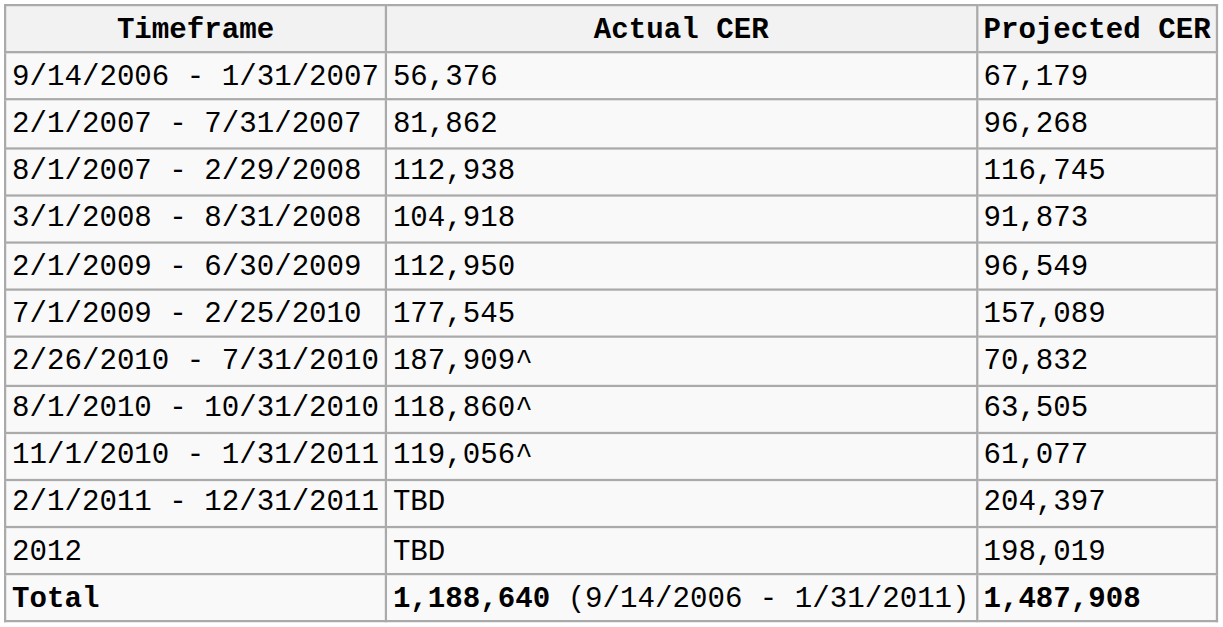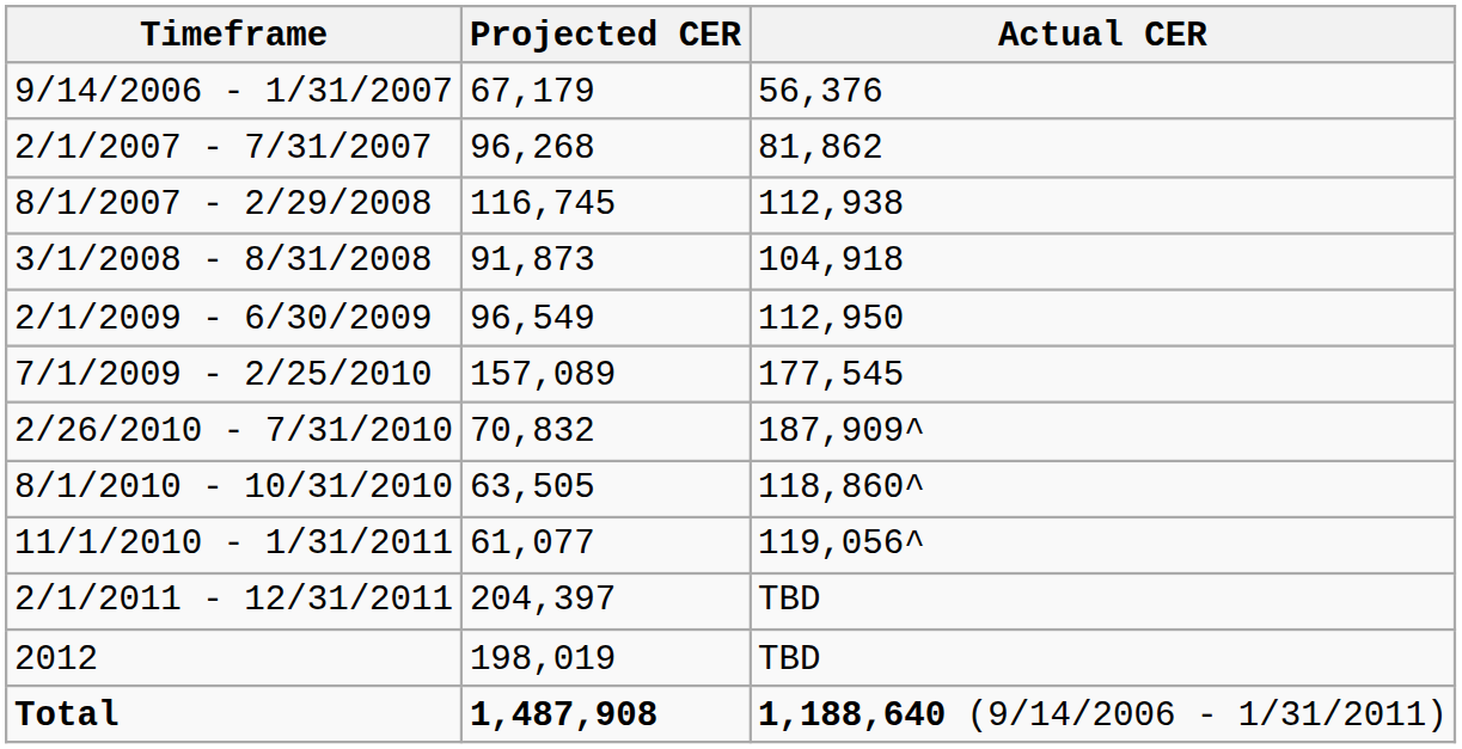 <table class="wikitable sortable">
 <tr>
 <th>Timeframe</th>
+<th>Projected CER</th>
 <th>Actual CER</th>
-<th>Projected CER</th>
 </tr>
 <tr>
 <td>9/14/2006 - 1/31/2007</td>
+<td>67,179</td>
 <td>56,376</td>
-<td>67,179</td>
 </tr>
 <tr>
 <td>2/1/2007 - 7/31/2007</td>
+<td>96,268</td>
 <td>81,862</td>
-<td>96,268</td>
 </tr>
 <tr>
 <td>8/1/2007 - 2/29/2008</td>
+<td>116,745</td>
 <td>112,938</td>
-<td>116,745</td>
 </tr>
 <tr>
 <td>3/1/2008 - 8/31/2008</td>
+<td>91,873</td>
 <td>104,918</td>
-<td>91,873</td>
 </tr>
 <tr>
 <td>2/1/2009 - 6/30/2009</td>
+<td>96,549</td>
 <td>112,950</td>
-<td>96,549</td>
 </tr>
 <tr>
 <td>7/1/2009 - 2/25/2010</td>
+<td>157,089</td>
 <td>177,545</td>
-<td>157,089</td>
 </tr>
 <tr>
 <td>2/26/2010 - 7/31/2010</td>
+<td>70,832</td>
 <td>187,909^</td>
-<td>70,832</td>
 </tr>
 <tr>
 <td>8/1/2010 - 10/31/2010</td>
+<td>63,505</td>
 <td>118,860^</td>
-<td>63,505</td>
 </tr>
 <tr>
 <td>11/1/2010 - 1/31/2011</td>
+<td>61,077</td>
 <td>119,056^</td>
-<td>61,077</td>
 </tr>
 <tr>
 <td>2/1/2011 - 12/31/2011</td>
+<td>204,397</td>
 <td>TBD</td>
-<td>204,397</td>
 </tr>
 <tr>
 <td>2012</td>
+<td>198,019</td>
 <td>TBD</td>
-<td>198,019</td>
 </tr>
 <tr>
 <td><strong>Total</strong></td>
+<td><strong>1,487,908</strong></td>
 <td><strong>1,188,640</strong> (9/14/2006 - 1/31/2011)</td>
-<td><strong>1,487,908</strong></td>
 </tr>
 </table>
